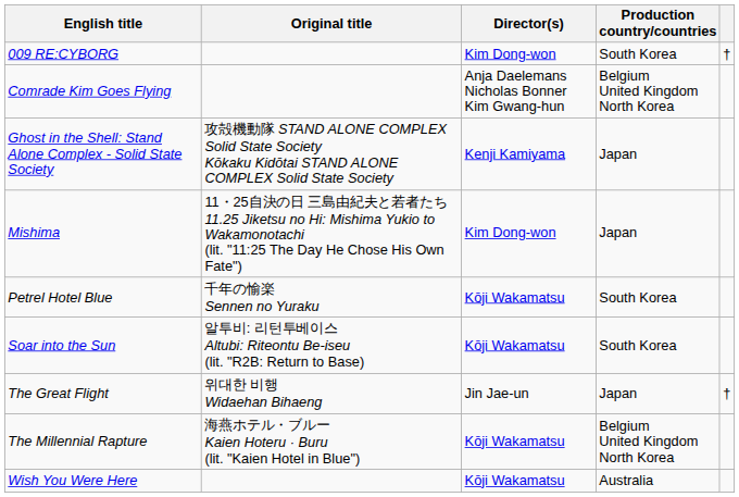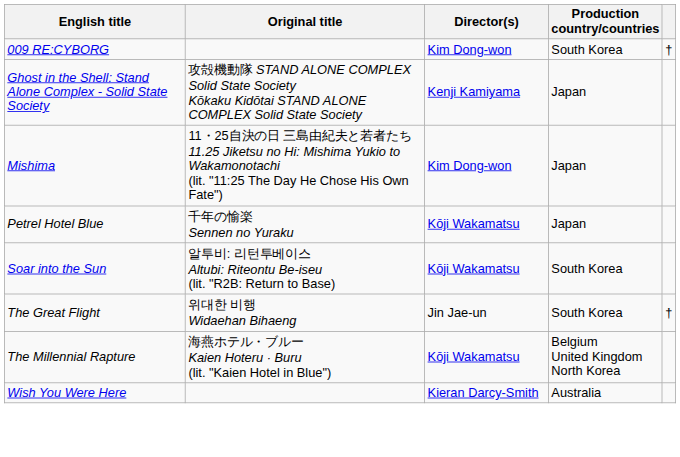 <table class="sortable wikitable" width="95%" cellpadding="5">
 <tr>
 <th width="30%">English title</th>
 <th width="40%">Original title</th>
 <th width="20%">Director(s)</th>
 <th width="10%">Production country/countries</th>
 <th width="3%"></th>
 </tr>
 <tr>
 <td><em><a href='#'>009 RE:CYBORG</a></em></td>
 <td></td>
 <td><a href='#'>Kim Dong-won</a></td>
 <td>South Korea</td>
 <td>†</td>
-</tr>
-<tr>
-<td><em><a href='#'>Comrade Kim Goes Flying</a></em></td>
-<td></td>
-<td>Anja Daelemans<br>Nicholas Bonner<br>Kim Gwang-hun</td>
-<td>Belgium<br>United Kingdom<br>North Korea</td>
-<td></td>
 </tr>
 <tr>
 <td><em><a href='#'>Ghost in the Shell: Stand Alone Complex - Solid State Society</a></em></td>
 <td>攻殻機動隊 <em>STAND ALONE COMPLEX Solid State Society</em><br><em>Kōkaku Kidōtai STAND ALONE COMPLEX Solid State Society</em></td>
 <td><a href='#'>Kenji Kamiyama</a></td>
 <td>Japan</td>
 <td></td>
 </tr>
 <tr>
 <td><em><a href='#'>Mishima</a></em></td>
 <td>11・25自決の日 三島由紀夫と若者たち<br><em>11.25 Jiketsu no Hi: Mishima Yukio to Wakamonotachi</em><br>(lit. "11:25 The Day He Chose His Own Fate")</td>
 <td><a href='#'>Kim Dong-won</a></td>
 <td>Japan</td>
 <td></td>
 </tr>
 <tr>
 <td><em>Petrel Hotel Blue</em></td>
 <td>千年の愉楽<br><em>Sennen no Yuraku</em></td>
 <td><a href='#'>Kōji Wakamatsu</a></td>
-<td>South Korea</td>
+<td>Japan</td>
 <td></td>
 </tr>
 <tr>
 <td><em><a href='#'>Soar into the Sun</a></em></td>
 <td>알투비: 리턴투베이스<br><em>Altubi: Riteontu Be-iseu</em><br>(lit. "R2B: Return to Base)</td>
 <td><a href='#'>Kōji Wakamatsu</a></td>
 <td>South Korea</td>
 <td></td>
 </tr>
 <tr>
 <td><em>The Great Flight</em></td>
 <td>위대한 비행<br><em>Widaehan Bihaeng</em></td>
 <td>Jin Jae-un</td>
-<td>Japan</td>
+<td>South Korea</td>
 <td>†</td>
 </tr>
 <tr>
 <td><em>The Millennial Rapture</em></td>
 <td>海燕ホテル・ブルー<br><em>Kaien Hoteru · Buru</em><br>(lit. "Kaien Hotel in Blue")</td>
 <td><a href='#'>Kōji Wakamatsu</a></td>
 <td>Belgium<br>United Kingdom<br>North Korea</td>
 <td></td>
 </tr>
 <tr>
 <td><em><a href='#'>Wish You Were Here</a></em></td>
 <td></td>
-<td><a href='#'>Kōji Wakamatsu</a></td>
+<td><a href='#'>Kieran Darcy-Smith</a></td>
 <td>Australia</td>
 <td></td>
 </tr>
 </table>
